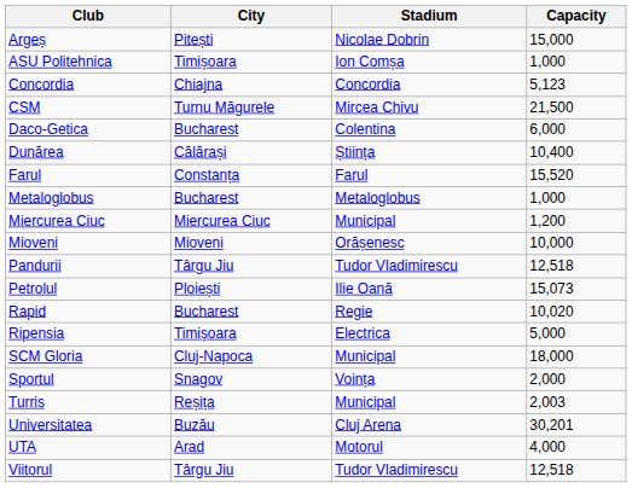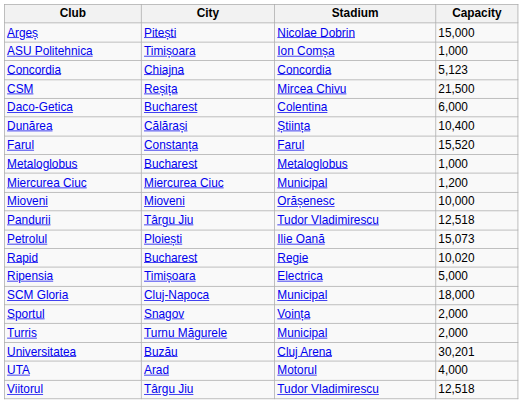 <table class="wikitable sortable" width="55%">
 <tr>
 <th>Club</th>
 <th>City</th>
 <th>Stadium</th>
 <th data-sort-type="number">Capacity</th>
 </tr>
 <tr>
 <td><a href='#'>Argeș</a></td>
 <td><a href='#'>Pitești</a></td>
 <td><a href='#'>Nicolae Dobrin</a></td>
 <td>15,000</td>
 </tr>
 <tr>
 <td><a href='#'>ASU Politehnica</a></td>
 <td><a href='#'>Timișoara</a></td>
 <td><a href='#'>Ion Comșa</a></td>
 <td>1,000</td>
 </tr>
 <tr>
 <td><a href='#'>Concordia</a></td>
 <td><a href='#'>Chiajna</a></td>
 <td><a href='#'>Concordia</a></td>
 <td>5,123</td>
 </tr>
 <tr>
 <td><a href='#'>CSM</a></td>
-<td><a href='#'>Turnu Măgurele</a></td>
+<td><a href='#'>Reșița</a></td>
 <td><a href='#'>Mircea Chivu</a></td>
 <td>21,500</td>
 </tr>
 <tr>
 <td><a href='#'>Daco-Getica</a></td>
 <td><a href='#'>Bucharest</a></td>
 <td><a href='#'>Colentina</a></td>
 <td>6,000</td>
 </tr>
 <tr>
 <td><a href='#'>Dunărea</a></td>
 <td><a href='#'>Călărași</a></td>
 <td><a href='#'>Știința</a></td>
 <td>10,400</td>
 </tr>
 <tr>
 <td><a href='#'>Farul</a></td>
 <td><a href='#'>Constanța</a></td>
 <td><a href='#'>Farul</a></td>
 <td>15,520</td>
 </tr>
 <tr>
 <td><a href='#'>Metaloglobus</a></td>
 <td><a href='#'>Bucharest</a></td>
 <td><a href='#'>Metaloglobus</a></td>
 <td>1,000</td>
 </tr>
 <tr>
 <td><a href='#'>Miercurea Ciuc</a></td>
 <td><a href='#'>Miercurea Ciuc</a></td>
 <td><a href='#'>Municipal</a></td>
 <td>1,200</td>
 </tr>
 <tr>
 <td><a href='#'>Mioveni</a></td>
 <td><a href='#'>Mioveni</a></td>
 <td><a href='#'>Orășenesc</a></td>
 <td>10,000</td>
 </tr>
 <tr>
 <td><a href='#'>Pandurii</a></td>
 <td><a href='#'>Târgu Jiu</a></td>
 <td><a href='#'>Tudor Vladimirescu</a></td>
 <td>12,518</td>
 </tr>
 <tr>
 <td><a href='#'>Petrolul</a></td>
 <td><a href='#'>Ploiești</a></td>
 <td><a href='#'>Ilie Oană</a></td>
 <td>15,073</td>
 </tr>
 <tr>
 <td><a href='#'>Rapid</a></td>
 <td><a href='#'>Bucharest</a></td>
 <td><a href='#'>Regie</a></td>
 <td>10,020</td>
 </tr>
 <tr>
 <td><a href='#'>Ripensia</a></td>
 <td><a href='#'>Timișoara</a></td>
 <td><a href='#'>Electrica</a></td>
 <td>5,000</td>
 </tr>
 <tr>
 <td><a href='#'>SCM Gloria</a></td>
 <td><a href='#'>Cluj-Napoca</a></td>
 <td><a href='#'>Municipal</a></td>
 <td>18,000</td>
 </tr>
 <tr>
 <td><a href='#'>Sportul</a></td>
 <td><a href='#'>Snagov</a></td>
 <td><a href='#'>Voința</a></td>
 <td>2,000</td>
 </tr>
 <tr>
 <td><a href='#'>Turris</a></td>
-<td><a href='#'>Reșița</a></td>
+<td><a href='#'>Turnu Măgurele</a></td>
 <td><a href='#'>Municipal</a></td>
-<td>2,003</td>
+<td>2,000</td>
 </tr>
 <tr>
 <td><a href='#'>Universitatea</a></td>
 <td><a href='#'>Buzău</a></td>
 <td><a href='#'>Cluj Arena</a></td>
 <td>30,201</td>
 </tr>
 <tr>
 <td><a href='#'>UTA</a></td>
 <td><a href='#'>Arad</a></td>
 <td><a href='#'>Motorul</a></td>
 <td>4,000</td>
 </tr>
 <tr>
 <td><a href='#'>Viitorul</a></td>
 <td><a href='#'>Târgu Jiu</a></td>
 <td><a href='#'>Tudor Vladimirescu</a></td>
 <td>12,518</td>
 </tr>
 </table>
